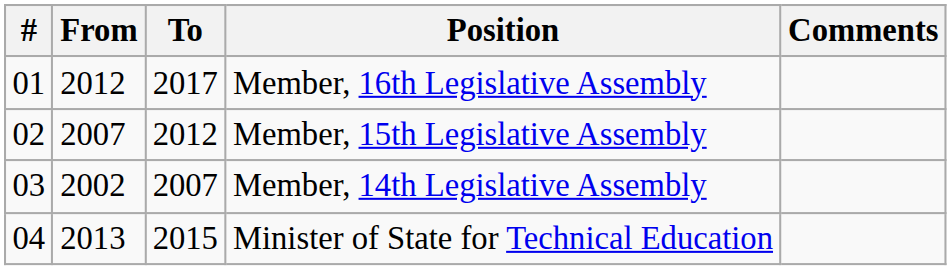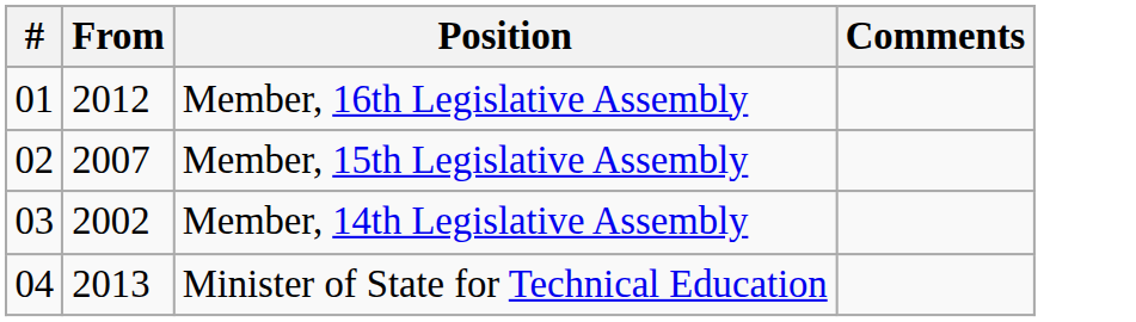 <table class="wikitable sortable">
 <tr>
 <th>#</th>
 <th>From</th>
-<th>To</th>
 <th>Position</th>
 <th>Comments</th>
 </tr>
 <tr>
 <td>01</td>
 <td>2012</td>
-<td>2017</td>
 <td>Member, <a href='#'>16th Legislative Assembly</a></td>
 <td></td>
 </tr>
 <tr>
 <td>02</td>
 <td>2007</td>
-<td>2012</td>
 <td>Member, <a href='#'>15th Legislative Assembly</a></td>
 <td></td>
 </tr>
 <tr>
 <td>03</td>
 <td>2002</td>
-<td>2007</td>
 <td>Member, <a href='#'>14th Legislative Assembly</a></td>
 <td></td>
 </tr>
 <tr>
 <td>04</td>
 <td>2013</td>
-<td>2015</td>
 <td>Minister of State for <a href='#'>Technical Education</a></td>
 <td></td>
 </tr>
 </table>
